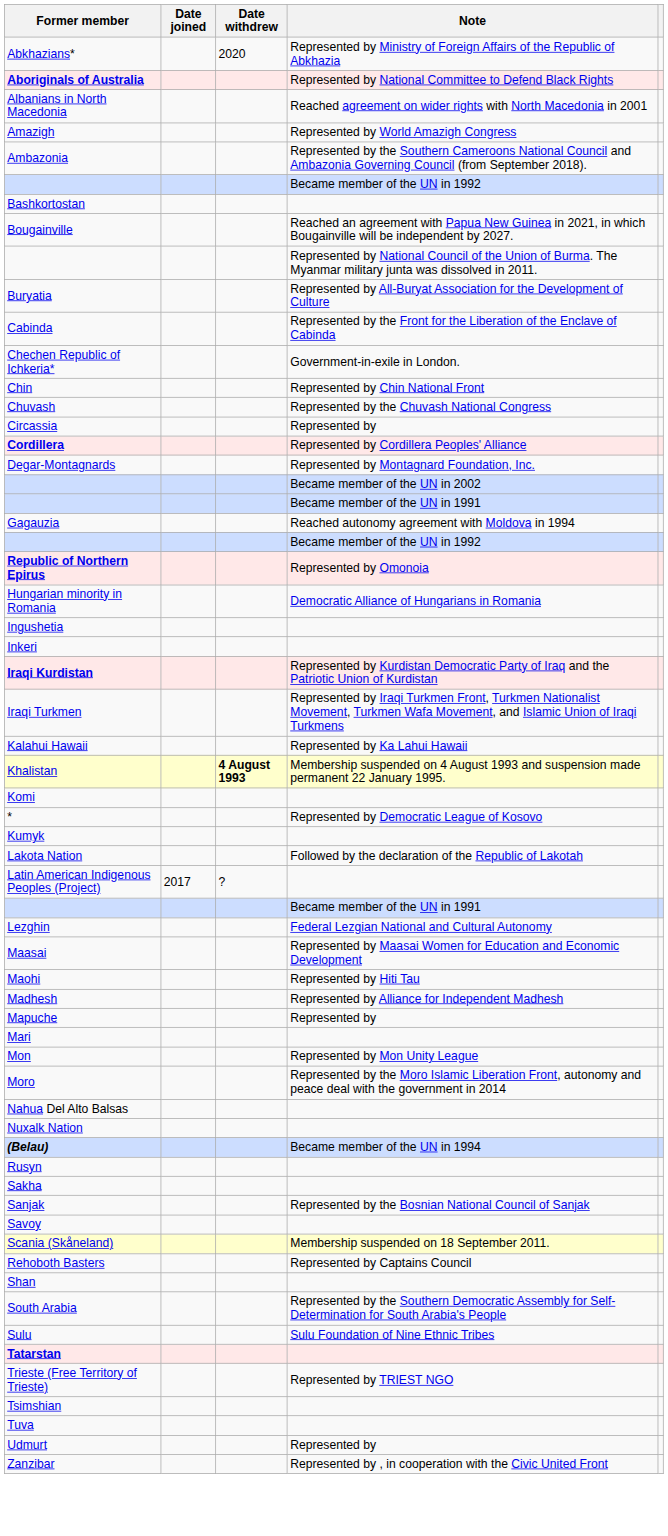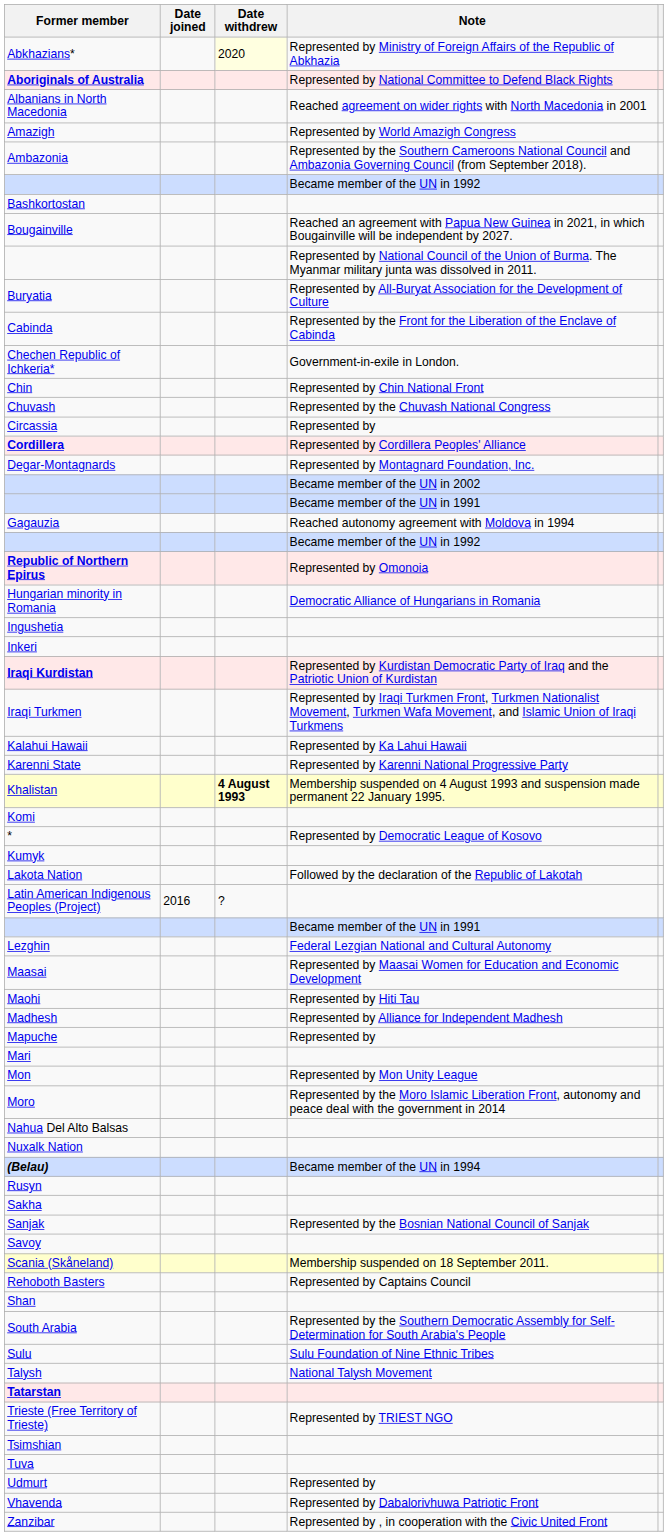 <table class="wikitable sortable">
 <tr>
 <th>Former member</th>
 <th>Date joined</th>
 <th>Date withdrew</th>
 <th class="unsortable">Note</th>
 <th class="unsortable"></th>
 </tr>
 <tr>
 <td> <a href='#'>Abkhazians</a>*</td>
 <td></td>
-<td>2020</td>
+<td style="background: lightyellow;">2020</td>
 <td>Represented by <a href='#'>Ministry of Foreign Affairs of the Republic of Abkhazia</a></td>
 <td></td>
 </tr>
 <tr style="background:#FFE8E8;">
 <td> <strong><a href='#'>Aboriginals of Australia</a></strong></td>
 <td></td>
 <td></td>
 <td>Represented by <a href='#'>National Committee to Defend Black Rights</a></td>
 <td></td>
 </tr>
 <tr>
 <td> <a href='#'>Albanians in North Macedonia</a></td>
 <td></td>
 <td></td>
 <td>Reached <a href='#'>agreement on wider rights</a> with <a href='#'>North Macedonia</a> in 2001</td>
 <td></td>
 </tr>
 <tr>
 <td> <a href='#'>Amazigh</a></td>
 <td></td>
 <td></td>
 <td>Represented by <a href='#'>World Amazigh Congress</a></td>
 <td></td>
 </tr>
 <tr>
 <td> <a href='#'>Ambazonia</a></td>
 <td></td>
 <td></td>
 <td>Represented by the <a href='#'>Southern Cameroons National Council</a> and <a href='#'>Ambazonia Governing Council</a> (from September 2018).</td>
 <td></td>
 </tr>
 <tr style="background:#cdf;">
 <td><strong><em></em></strong></td>
 <td></td>
 <td></td>
 <td>Became member of the <a href='#'>UN</a> in 1992</td>
 <td></td>
 </tr>
 <tr>
 <td> <a href='#'>Bashkortostan</a></td>
 <td></td>
 <td></td>
 <td></td>
 <td></td>
 </tr>
 <tr>
 <td> <a href='#'>Bougainville</a></td>
 <td></td>
 <td></td>
 <td>Reached an agreement with <a href='#'>Papua New Guinea</a> in 2021, in which Bougainville will be independent by 2027.</td>
 <td></td>
 </tr>
 <tr>
 <td><em></em></td>
 <td></td>
 <td></td>
 <td>Represented by <a href='#'>National Council of the Union of Burma</a>. The Myanmar military junta was dissolved in 2011.</td>
 <td></td>
 </tr>
 <tr>
 <td> <a href='#'>Buryatia</a></td>
 <td></td>
 <td></td>
 <td>Represented by <a href='#'>All-Buryat Association for the Development of Culture</a></td>
 <td></td>
 </tr>
 <tr>
 <td> <a href='#'>Cabinda</a></td>
 <td></td>
 <td></td>
 <td>Represented by the <a href='#'>Front for the Liberation of the Enclave of Cabinda</a></td>
 <td></td>
 </tr>
 <tr>
 <td> <a href='#'>Chechen Republic of Ichkeria*</a></td>
 <td></td>
 <td></td>
 <td>Government-in-exile in London.</td>
 <td></td>
 </tr>
 <tr>
 <td> <a href='#'>Chin</a></td>
 <td></td>
 <td></td>
 <td>Represented by <a href='#'>Chin National Front</a></td>
 <td></td>
 </tr>
 <tr>
 <td> <a href='#'>Chuvash</a></td>
 <td></td>
 <td></td>
 <td>Represented by the <a href='#'>Chuvash National Congress</a></td>
 <td></td>
 </tr>
 <tr>
 <td> <a href='#'>Circassia</a></td>
 <td></td>
 <td></td>
 <td>Represented by </td>
 <td></td>
 </tr>
 <tr style="background:#FFE8E8;">
 <td> <strong><a href='#'>Cordillera</a></strong></td>
 <td></td>
 <td></td>
 <td>Represented by <a href='#'>Cordillera Peoples' Alliance</a></td>
 <td></td>
 </tr>
 <tr>
 <td><a href='#'>Degar-Montagnards</a></td>
 <td></td>
 <td></td>
 <td>Represented by <a href='#'>Montagnard Foundation, Inc.</a></td>
 <td></td>
 </tr>
 <tr style="background:#cdf;">
 <td><em></em></td>
 <td></td>
 <td></td>
 <td>Became member of the <a href='#'>UN</a> in 2002</td>
 <td></td>
 </tr>
 <tr style="background:#cdf;">
 <td><strong><em></em></strong></td>
 <td></td>
 <td></td>
 <td>Became member of the <a href='#'>UN</a> in 1991</td>
 <td></td>
 </tr>
 <tr>
 <td> <a href='#'>Gagauzia</a></td>
 <td></td>
 <td></td>
 <td>Reached autonomy agreement with <a href='#'>Moldova</a> in 1994</td>
 <td></td>
 </tr>
 <tr style="background:#cdf;">
 <td><strong><em></em></strong></td>
 <td></td>
 <td></td>
 <td>Became member of the <a href='#'>UN</a> in 1992</td>
 <td></td>
 </tr>
 <tr style="background:#FFE8E8;">
 <td><strong> <a href='#'>Republic of Northern Epirus</a></strong></td>
 <td></td>
 <td></td>
 <td>Represented by <a href='#'>Omonoia</a></td>
 <td></td>
 </tr>
 <tr>
 <td> <a href='#'>Hungarian minority in Romania</a></td>
 <td></td>
 <td></td>
 <td><a href='#'>Democratic Alliance of Hungarians in Romania</a></td>
 <td></td>
 </tr>
 <tr>
 <td> <a href='#'>Ingushetia</a></td>
 <td></td>
 <td></td>
 <td></td>
 <td></td>
 </tr>
 <tr>
 <td> <a href='#'>Inkeri</a></td>
 <td></td>
 <td></td>
 <td></td>
 <td></td>
 </tr>
 <tr style="background:#FFE8E8;">
 <td> <strong><a href='#'>Iraqi Kurdistan</a></strong></td>
 <td></td>
 <td></td>
 <td>Represented by <a href='#'>Kurdistan Democratic Party of Iraq</a> and the <a href='#'>Patriotic Union of Kurdistan</a></td>
 <td></td>
 </tr>
 <tr>
 <td> <a href='#'>Iraqi Turkmen</a></td>
 <td></td>
 <td></td>
 <td>Represented by <a href='#'>Iraqi Turkmen Front</a>, <a href='#'>Turkmen Nationalist Movement</a>, <a href='#'>Turkmen Wafa Movement</a>, and <a href='#'>Islamic Union of Iraqi Turkmens</a></td>
 <td></td>
 </tr>
 <tr>
 <td> <a href='#'>Kalahui Hawaii</a></td>
 <td></td>
 <td></td>
 <td>Represented by <a href='#'>Ka Lahui Hawaii</a></td>
 <td></td>
 </tr>
+<tr>
+<td> <a href='#'>Karenni State</a></td>
+<td></td>
+<td></td>
+<td>Represented by <a href='#'>Karenni National Progressive Party</a></td>
+<td></td>
+</tr>
 <tr style="background:#ffc;">
 <td> <a href='#'>Khalistan</a></td>
 <td></td>
 <td><strong>4 August 1993</strong></td>
 <td>Membership suspended on 4 August 1993 and suspension made permanent 22 January 1995.</td>
 <td></td>
 </tr>
 <tr>
 <td> <a href='#'>Komi</a></td>
 <td></td>
 <td></td>
 <td></td>
 <td></td>
 </tr>
 <tr>
 <td>*</td>
 <td></td>
 <td></td>
 <td>Represented by <a href='#'>Democratic League of Kosovo</a></td>
 <td></td>
 </tr>
 <tr>
 <td> <a href='#'>Kumyk</a></td>
 <td></td>
 <td></td>
 <td></td>
 <td></td>
 </tr>
 <tr>
 <td> <a href='#'>Lakota Nation</a></td>
 <td></td>
 <td></td>
 <td>Followed by the declaration of the <a href='#'>Republic of Lakotah</a></td>
 <td></td>
 </tr>
 <tr>
 <td><a href='#'>Latin American Indigenous Peoples (Project)</a></td>
-<td>2017</td>
+<td>2016</td>
 <td>?</td>
 <td></td>
 <td></td>
 </tr>
 <tr style="background:#cdf;">
 <td><strong><em></em></strong></td>
 <td></td>
 <td></td>
 <td>Became member of the <a href='#'>UN</a> in 1991</td>
 <td></td>
 </tr>
 <tr>
 <td> <a href='#'>Lezghin</a></td>
 <td></td>
 <td></td>
 <td><a href='#'>Federal Lezgian National and Cultural Autonomy</a></td>
 <td></td>
 </tr>
 <tr>
 <td> <a href='#'>Maasai</a></td>
 <td></td>
 <td></td>
 <td>Represented by <a href='#'>Maasai Women for Education and Economic Development</a></td>
 <td></td>
 </tr>
 <tr>
 <td> <a href='#'>Maohi</a></td>
 <td></td>
 <td></td>
 <td>Represented by <a href='#'>Hiti Tau</a></td>
 <td></td>
 </tr>
 <tr>
 <td> <a href='#'>Madhesh</a></td>
 <td></td>
 <td></td>
 <td>Represented by <a href='#'>Alliance for Independent Madhesh</a></td>
 <td></td>
 </tr>
 <tr>
 <td> <a href='#'>Mapuche</a></td>
 <td></td>
 <td></td>
 <td>Represented by </td>
 <td></td>
 </tr>
 <tr>
 <td> <a href='#'>Mari</a></td>
 <td></td>
 <td></td>
 <td></td>
 <td></td>
 </tr>
 <tr>
 <td> <a href='#'>Mon</a></td>
 <td></td>
 <td></td>
 <td>Represented by <a href='#'>Mon Unity League</a></td>
 <td></td>
 </tr>
 <tr>
 <td> <a href='#'>Moro</a></td>
 <td></td>
 <td></td>
 <td>Represented by the <a href='#'>Moro Islamic Liberation Front</a>, autonomy and peace deal with the government in 2014</td>
 <td></td>
 </tr>
 <tr>
 <td><a href='#'>Nahua</a> Del Alto Balsas</td>
 <td></td>
 <td></td>
 <td></td>
 <td></td>
 </tr>
 <tr>
 <td> <a href='#'>Nuxalk Nation</a></td>
 <td></td>
 <td></td>
 <td></td>
 <td></td>
 </tr>
 <tr style="background:#cdf;">
 <td><strong><em> (Belau)</em></strong></td>
 <td></td>
 <td></td>
 <td>Became member of the <a href='#'>UN</a> in 1994</td>
 <td></td>
 </tr>
 <tr>
 <td> <a href='#'>Rusyn</a></td>
 <td></td>
 <td></td>
 <td></td>
 <td></td>
 </tr>
 <tr>
 <td> <a href='#'>Sakha</a></td>
 <td></td>
 <td></td>
 <td></td>
 <td></td>
 </tr>
 <tr>
 <td> <a href='#'>Sanjak</a></td>
 <td></td>
 <td></td>
 <td>Represented by the <a href='#'>Bosnian National Council of Sanjak</a></td>
 <td></td>
 </tr>
 <tr>
 <td> <a href='#'>Savoy</a></td>
 <td></td>
 <td></td>
 <td></td>
 <td></td>
 </tr>
 <tr style="background:#ffc;">
 <td> <a href='#'>Scania (Skåneland)</a></td>
 <td></td>
 <td></td>
 <td>Membership suspended on 18 September 2011.</td>
 <td></td>
 </tr>
 <tr>
 <td> <a href='#'>Rehoboth Basters</a></td>
 <td></td>
 <td></td>
 <td>Represented by Captains Council</td>
 <td></td>
 </tr>
 <tr>
 <td> <a href='#'>Shan</a></td>
 <td></td>
 <td></td>
 <td></td>
 <td></td>
 </tr>
 <tr>
 <td> <a href='#'>South Arabia</a></td>
 <td></td>
 <td></td>
 <td>Represented by the <a href='#'>Southern Democratic Assembly for Self-Determination for South Arabia's People</a></td>
 <td></td>
 </tr>
 <tr>
 <td> <a href='#'>Sulu</a></td>
 <td></td>
 <td></td>
 <td><a href='#'>Sulu Foundation of Nine Ethnic Tribes</a></td>
 <td></td>
 </tr>
+<tr>
+<td> <a href='#'>Talysh</a></td>
+<td></td>
+<td></td>
+<td><a href='#'>National Talysh Movement</a></td>
+<td></td>
+</tr>
 <tr style="background:#FFE8E8;">
 <td> <strong><a href='#'>Tatarstan</a></strong></td>
 <td></td>
 <td></td>
 <td></td>
 <td></td>
 </tr>
 <tr>
 <td> <a href='#'>Trieste (Free Territory of Trieste)</a></td>
 <td></td>
 <td></td>
 <td>Represented by <a href='#'>TRIEST NGO</a></td>
 <td></td>
 </tr>
 <tr>
 <td><a href='#'>Tsimshian</a></td>
 <td></td>
 <td></td>
 <td></td>
 <td></td>
 </tr>
 <tr>
 <td> <a href='#'>Tuva</a></td>
 <td></td>
 <td></td>
 <td></td>
 <td></td>
 </tr>
 <tr>
 <td> <a href='#'>Udmurt</a></td>
 <td></td>
 <td></td>
 <td>Represented by </td>
 <td></td>
 </tr>
 <tr>
+<td> <a href='#'>Vhavenda</a></td>
+<td></td>
+<td></td>
+<td>Represented by <a href='#'>Dabalorivhuwa Patriotic Front</a></td>
+<td></td>
+</tr>
+<tr>
 <td> <a href='#'>Zanzibar</a></td>
 <td></td>
 <td></td>
 <td>Represented by , in cooperation with the <a href='#'>Civic United Front</a></td>
 <td></td>
 </tr>
 </table>
